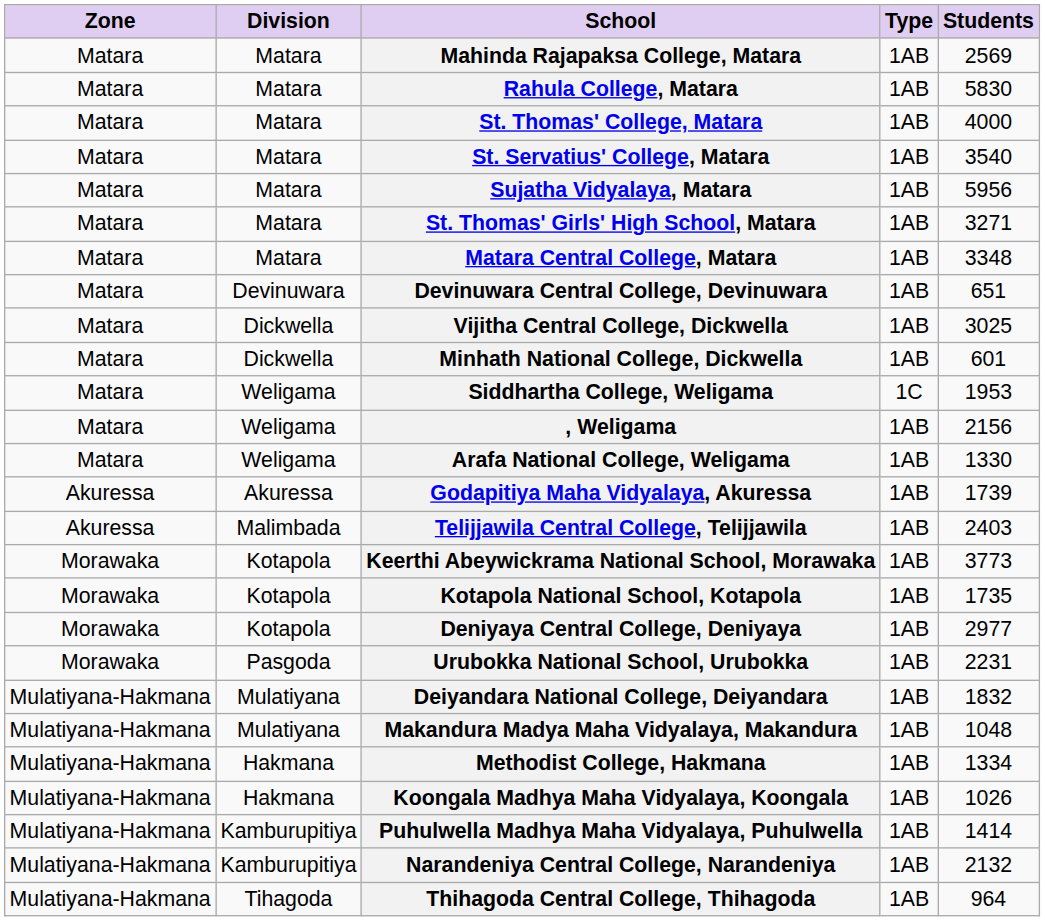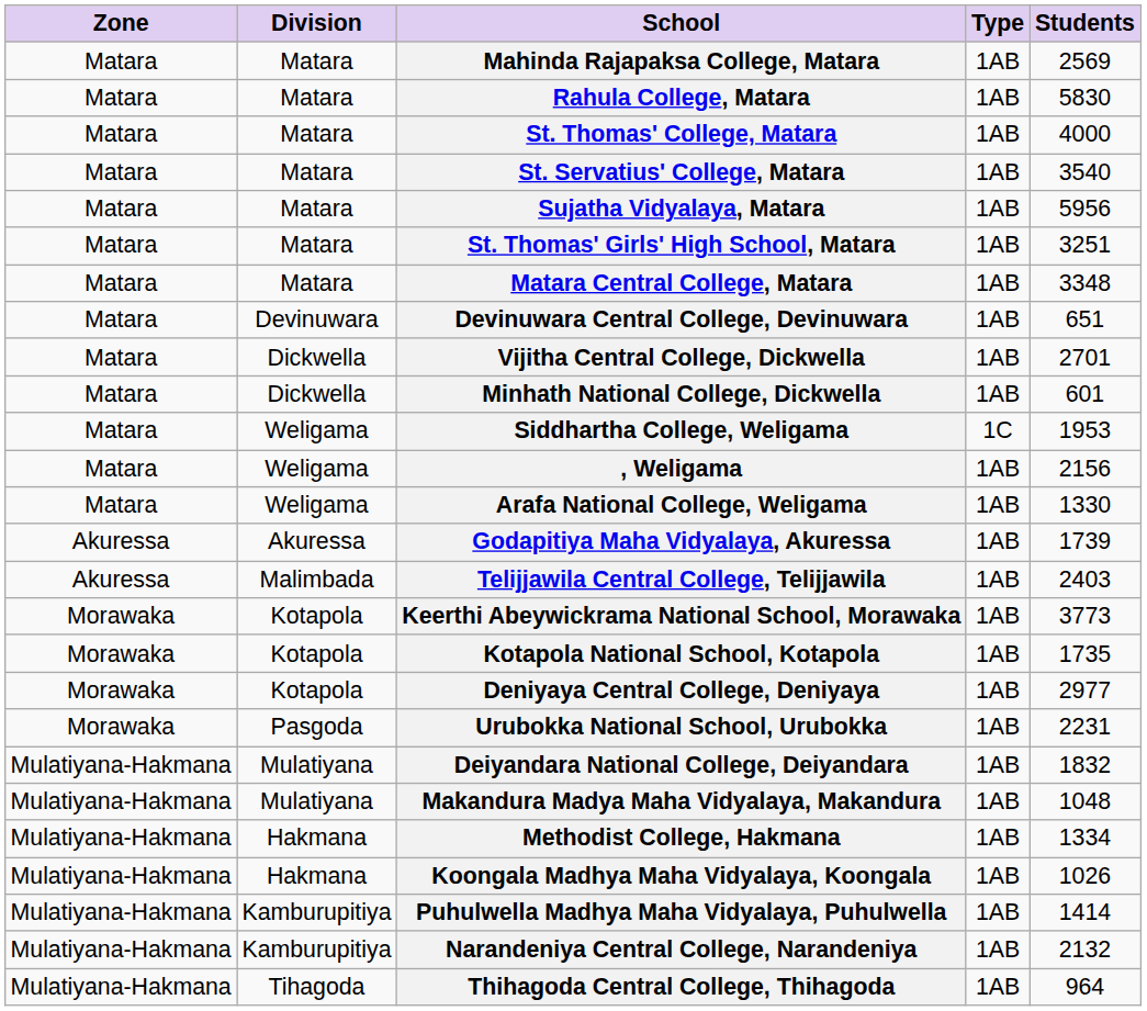 <table class="wikitable sortable" style="text-align:center; font-size:100%">
 <tr valign=bottom>
 <th style="background-color:#E0CEF2;">Zone</th>
 <th style="background-color:#E0CEF2;">Division</th>
 <th style="background-color:#E0CEF2;">School</th>
 <th style="background-color:#E0CEF2;">Type</th>
 <th style="background-color:#E0CEF2;">Students</th>
 </tr>
 <tr>
 <td>Matara</td>
 <td>Matara</td>
 <th>Mahinda Rajapaksa College, Matara</th>
 <td>1AB</td>
 <td>2569</td>
 </tr>
 <tr>
 <td>Matara</td>
 <td>Matara</td>
 <th><a href='#'>Rahula College</a>, Matara</th>
 <td>1AB</td>
 <td>5830</td>
 </tr>
 <tr>
 <td>Matara</td>
 <td>Matara</td>
 <th><a href='#'>St. Thomas' College, Matara</a></th>
 <td>1AB</td>
 <td>4000</td>
 </tr>
 <tr>
 <td>Matara</td>
 <td>Matara</td>
 <th><a href='#'>St. Servatius' College</a>, Matara</th>
 <td>1AB</td>
 <td>3540</td>
 </tr>
 <tr>
 <td>Matara</td>
 <td>Matara</td>
 <th><a href='#'>Sujatha Vidyalaya</a>, Matara</th>
 <td>1AB</td>
 <td>5956</td>
 </tr>
 <tr>
 <td>Matara</td>
 <td>Matara</td>
 <th><a href='#'>St. Thomas' Girls' High School</a>, Matara</th>
 <td>1AB</td>
-<td>3271</td>
+<td>3251</td>
 </tr>
 <tr>
 <td>Matara</td>
 <td>Matara</td>
 <th><a href='#'>Matara Central College</a>, Matara</th>
 <td>1AB</td>
 <td>3348</td>
 </tr>
 <tr>
 <td>Matara</td>
 <td>Devinuwara</td>
 <th>Devinuwara Central College, Devinuwara</th>
 <td>1AB</td>
 <td>651</td>
 </tr>
 <tr>
 <td>Matara</td>
 <td>Dickwella</td>
 <th>Vijitha Central College, Dickwella</th>
 <td>1AB</td>
-<td>3025</td>
+<td>2701</td>
 </tr>
 <tr>
 <td>Matara</td>
 <td>Dickwella</td>
 <th>Minhath National College, Dickwella</th>
 <td>1AB</td>
 <td>601</td>
 </tr>
 <tr>
 <td>Matara</td>
 <td>Weligama</td>
 <th>Siddhartha College, Weligama</th>
 <td>1C</td>
 <td>1953</td>
 </tr>
 <tr>
 <td>Matara</td>
 <td>Weligama</td>
 <th>, Weligama</th>
 <td>1AB</td>
 <td>2156</td>
 </tr>
 <tr>
 <td>Matara</td>
 <td>Weligama</td>
 <th>Arafa National College, Weligama</th>
 <td>1AB</td>
 <td>1330</td>
 </tr>
 <tr>
 <td>Akuressa</td>
 <td>Akuressa</td>
 <th><a href='#'>Godapitiya Maha Vidyalaya</a>, Akuressa</th>
 <td>1AB</td>
 <td>1739</td>
 </tr>
 <tr>
 <td>Akuressa</td>
 <td>Malimbada</td>
 <th><a href='#'>Telijjawila Central College</a>, Telijjawila</th>
 <td>1AB</td>
 <td>2403</td>
 </tr>
 <tr>
 <td>Morawaka</td>
 <td>Kotapola</td>
 <th>Keerthi Abeywickrama National School, Morawaka</th>
 <td>1AB</td>
 <td>3773</td>
 </tr>
 <tr>
 <td>Morawaka</td>
 <td>Kotapola</td>
 <th>Kotapola National School, Kotapola</th>
 <td>1AB</td>
 <td>1735</td>
 </tr>
 <tr>
 <td>Morawaka</td>
 <td>Kotapola</td>
 <th>Deniyaya Central College, Deniyaya</th>
 <td>1AB</td>
 <td>2977</td>
 </tr>
 <tr>
 <td>Morawaka</td>
 <td>Pasgoda</td>
 <th>Urubokka National School, Urubokka</th>
 <td>1AB</td>
 <td>2231</td>
 </tr>
 <tr>
 <td>Mulatiyana-Hakmana</td>
 <td>Mulatiyana</td>
 <th>Deiyandara National College, Deiyandara</th>
 <td>1AB</td>
 <td>1832</td>
 </tr>
 <tr>
 <td>Mulatiyana-Hakmana</td>
 <td>Mulatiyana</td>
 <th>Makandura Madya Maha Vidyalaya, Makandura</th>
 <td>1AB</td>
 <td>1048</td>
 </tr>
 <tr>
 <td>Mulatiyana-Hakmana</td>
 <td>Hakmana</td>
 <th>Methodist College, Hakmana</th>
 <td>1AB</td>
 <td>1334</td>
 </tr>
 <tr>
 <td>Mulatiyana-Hakmana</td>
 <td>Hakmana</td>
 <th>Koongala Madhya Maha Vidyalaya, Koongala</th>
 <td>1AB</td>
 <td>1026</td>
 </tr>
 <tr>
 <td>Mulatiyana-Hakmana</td>
 <td>Kamburupitiya</td>
 <th>Puhulwella Madhya Maha Vidyalaya, Puhulwella</th>
 <td>1AB</td>
 <td>1414</td>
 </tr>
 <tr>
 <td>Mulatiyana-Hakmana</td>
 <td>Kamburupitiya</td>
 <th>Narandeniya Central College, Narandeniya</th>
 <td>1AB</td>
 <td>2132</td>
 </tr>
 <tr>
 <td>Mulatiyana-Hakmana</td>
 <td>Tihagoda</td>
 <th>Thihagoda Central College, Thihagoda</th>
 <td>1AB</td>
 <td>964</td>
 </tr>
 </table>
